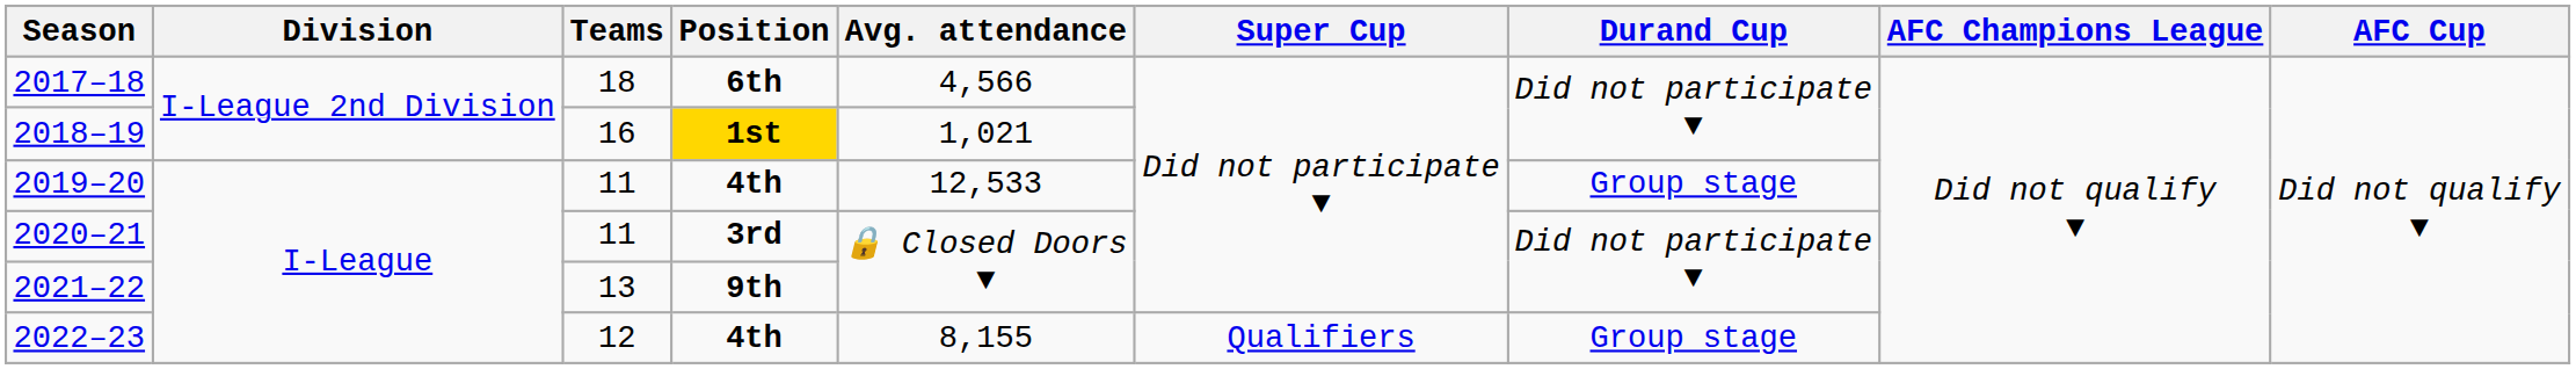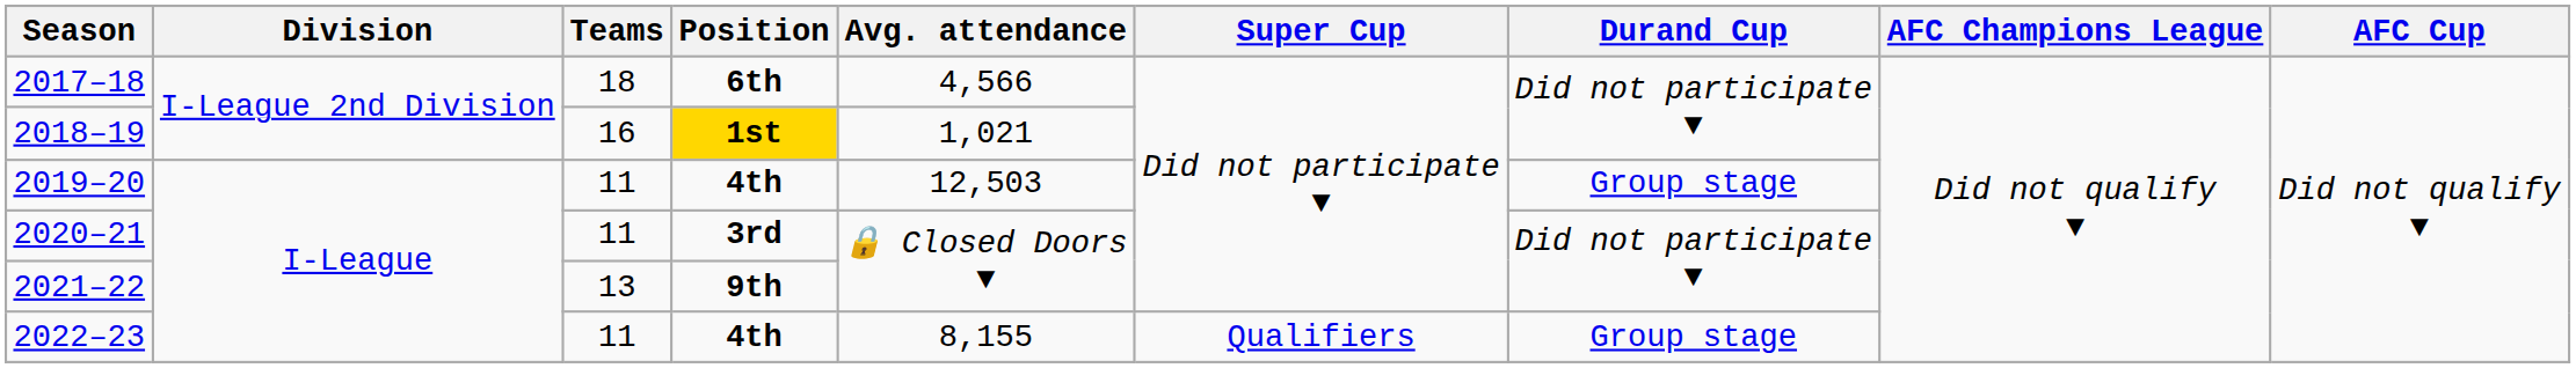 <table class="wikitable" style="text-align: center;">
 <tr>
 <th>Season</th>
 <th>Division</th>
 <th>Teams</th>
 <th>Position</th>
 <th>Avg. attendance</th>
 <th><a href='#'>Super Cup</a></th>
 <th><a href='#'>Durand Cup</a></th>
 <th><a href='#'>AFC Champions League</a></th>
 <th><a href='#'>AFC Cup</a></th>
 </tr>
 <tr>
 <td><a href='#'>2017–18</a></td>
 <td rowspan="2"><a href='#'>I-League 2nd Division</a></td>
 <td>18</td>
 <td><strong>6th</strong></td>
 <td>4,566</td>
 <td rowspan="5"><em>Did not participate</em><br>▼</td>
 <td rowspan="2"><em>Did not participate</em><br>▼</td>
 <td rowspan="6"><em>Did not qualify</em><br>▼</td>
 <td rowspan="6"><em>Did not qualify</em><br>▼</td>
 </tr>
 <tr>
 <td><a href='#'>2018–19</a></td>
 <td>16</td>
 <td bgcolor="gold"><strong>1st</strong></td>
 <td>1,021</td>
 </tr>
 <tr>
 <td><a href='#'>2019–20</a></td>
 <td rowspan="4"><a href='#'>I-League</a></td>
 <td>11</td>
 <td><strong>4th</strong></td>
-<td>12,533</td>
+<td>12,503</td>
 <td><a href='#'>Group stage</a></td>
 </tr>
 <tr>
 <td><a href='#'>2020–21</a></td>
 <td>11</td>
 <td><strong>3rd</strong></td>
 <td rowspan="2"><em>🔒 Closed Doors</em><br>▼</td>
 <td rowspan="2"><em>Did not participate</em><br>▼</td>
 </tr>
 <tr>
 <td><a href='#'>2021–22</a></td>
 <td>13</td>
 <td><strong>9th</strong></td>
 </tr>
 <tr>
 <td><a href='#'>2022–23</a></td>
-<td>12</td>
+<td>11</td>
 <td><strong>4th</strong></td>
 <td>8,155</td>
 <td><a href='#'>Qualifiers</a></td>
 <td><a href='#'>Group stage</a></td>
 </tr>
 </table>
